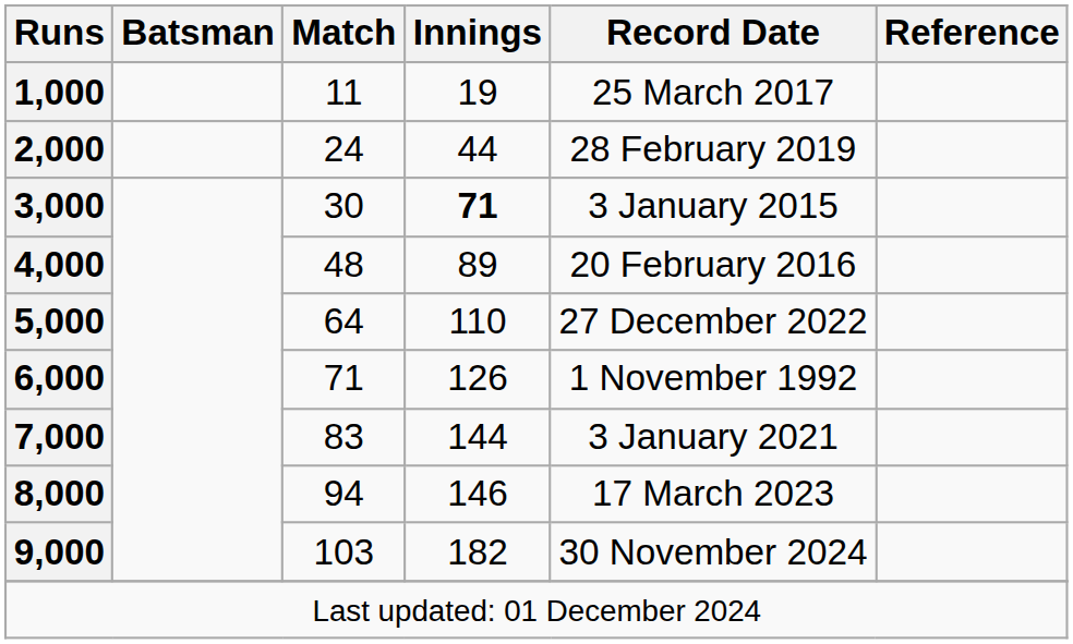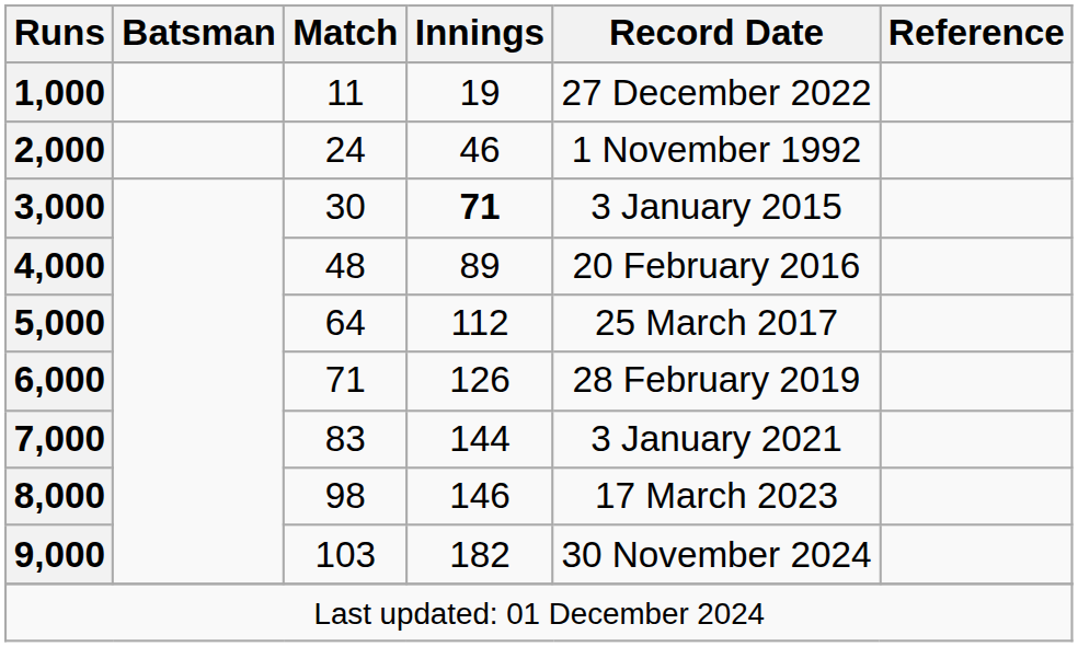 <table class="wikitable plainrowheaders sortable" style="text-align:center;">
 <tr>
 <th scope="col">Runs</th>
 <th scope="col">Batsman</th>
 <th scope="col">Match</th>
 <th scope="col">Innings</th>
 <th scope="col">Record Date</th>
 <th scope="col">Reference</th>
 </tr>
 <tr>
 <th>1,000</th>
 <td></td>
 <td>11</td>
 <td>19</td>
-<td>25 March 2017</td>
+<td>27 December 2022</td>
 <td></td>
 </tr>
 <tr>
 <th>2,000</th>
 <td></td>
 <td>24</td>
-<td>44</td>
-<td>28 February 2019</td>
+<td>46</td>
+<td>1 November 1992</td>
 <td></td>
 </tr>
 <tr>
 <th>3,000</th>
 <td rowspan="7"></td>
 <td>30</td>
 <td><strong>71</strong></td>
 <td>3 January 2015</td>
 <td></td>
 </tr>
 <tr>
 <th>4,000</th>
 <td>48</td>
 <td>89</td>
 <td>20 February 2016</td>
 <td></td>
 </tr>
 <tr>
 <th>5,000</th>
 <td>64</td>
-<td>110</td>
-<td>27 December 2022</td>
+<td>112</td>
+<td>25 March 2017</td>
 <td></td>
 </tr>
 <tr>
 <th>6,000</th>
 <td>71</td>
 <td>126</td>
-<td>1 November 1992</td>
+<td>28 February 2019</td>
 <td></td>
 </tr>
 <tr>
 <th>7,000</th>
 <td>83</td>
 <td>144</td>
 <td>3 January 2021</td>
 <td></td>
 </tr>
 <tr>
 <th>8,000</th>
-<td>94</td>
+<td>98</td>
 <td>146</td>
 <td>17 March 2023</td>
 <td></td>
 </tr>
 <tr>
 <th>9,000</th>
 <td>103</td>
 <td>182</td>
 <td>30 November 2024</td>
 <td></td>
 </tr>
 <tr>
 </tr>
 <tr class=sortbottom>
 <td colspan=6><small>Last updated: 01 December 2024</small></td>
 </tr>
 </table>
